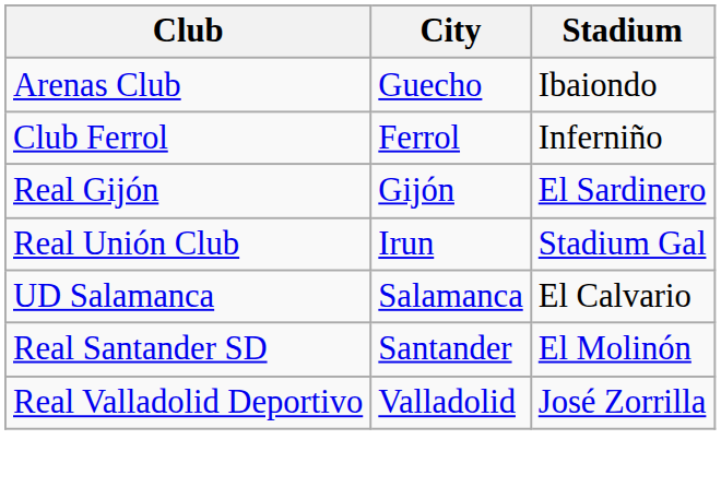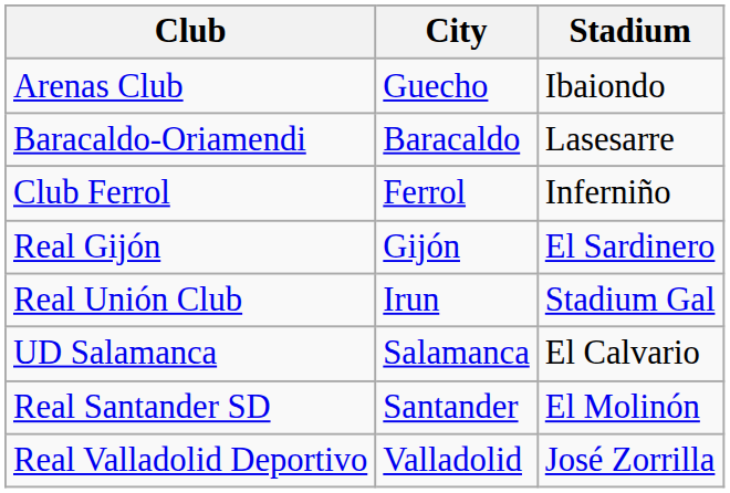 <table class="wikitable sortable" style="text-align: left;">
 <tr>
 <th>Club</th>
 <th>City</th>
 <th>Stadium</th>
 </tr>
 <tr>
 <td><a href='#'>Arenas Club</a></td>
 <td><a href='#'>Guecho</a></td>
 <td>Ibaiondo</td>
+</tr>
+<tr>
+<td><a href='#'>Baracaldo-Oriamendi</a></td>
+<td><a href='#'>Baracaldo</a></td>
+<td>Lasesarre</td>
 </tr>
 <tr>
 <td><a href='#'>Club Ferrol</a></td>
 <td><a href='#'>Ferrol</a></td>
 <td>Inferniño</td>
 </tr>
 <tr>
 <td><a href='#'>Real Gijón</a></td>
 <td><a href='#'>Gijón</a></td>
 <td><a href='#'>El Sardinero</a></td>
 </tr>
 <tr>
 <td><a href='#'>Real Unión Club</a></td>
 <td><a href='#'>Irun</a></td>
 <td><a href='#'>Stadium Gal</a></td>
 </tr>
 <tr>
 <td><a href='#'>UD Salamanca</a></td>
 <td><a href='#'>Salamanca</a></td>
 <td>El Calvario</td>
 </tr>
 <tr>
 <td><a href='#'>Real Santander SD</a></td>
 <td><a href='#'>Santander</a></td>
 <td><a href='#'>El Molinón</a></td>
 </tr>
 <tr>
 <td><a href='#'>Real Valladolid Deportivo</a></td>
 <td><a href='#'>Valladolid</a></td>
 <td><a href='#'>José Zorrilla</a></td>
 </tr>
 </table>
